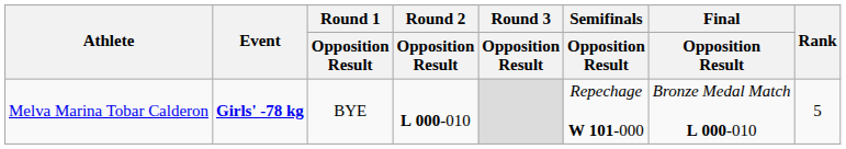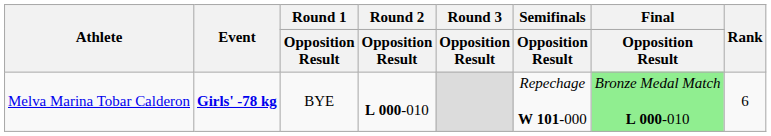 <table class="wikitable" border="1" style="font-size:90%">
 <tr>
 <th rowspan=2>Athlete</th>
 <th rowspan=2>Event</th>
 <th>Round 1</th>
 <th>Round 2</th>
 <th>Round 3</th>
 <th>Semifinals</th>
 <th>Final</th>
 <th rowspan=2>Rank</th>
 </tr>
 <tr>
 <th>Opposition<br>Result</th>
 <th>Opposition<br>Result</th>
 <th>Opposition<br>Result</th>
 <th>Opposition<br>Result</th>
 <th>Opposition<br>Result</th>
 </tr>
 <tr>
 <td><a href='#'>Melva Marina Tobar Calderon</a></td>
 <td><strong><a href='#'>Girls' -78 kg</a></strong></td>
 <td align=center>BYE</td>
 <td align=center> <br> <strong>L</strong> <strong>000</strong>-010</td>
 <td bgcolor=#DCDCDC></td>
 <td align=center><em>Repechage</em><br> <br> <strong>W</strong> <strong>101</strong>-000</td>
-<td align=center><em>Bronze Medal Match</em><br> <br> <strong>L</strong> <strong>000</strong>-010</td>
-<td align=center>5</td>
+<td align=center style="background: lightgreen;"><em>Bronze Medal Match</em><br> <br> <strong>L</strong> <strong>000</strong>-010</td>
+<td align=center>6</td>
 </tr>
 </table>
